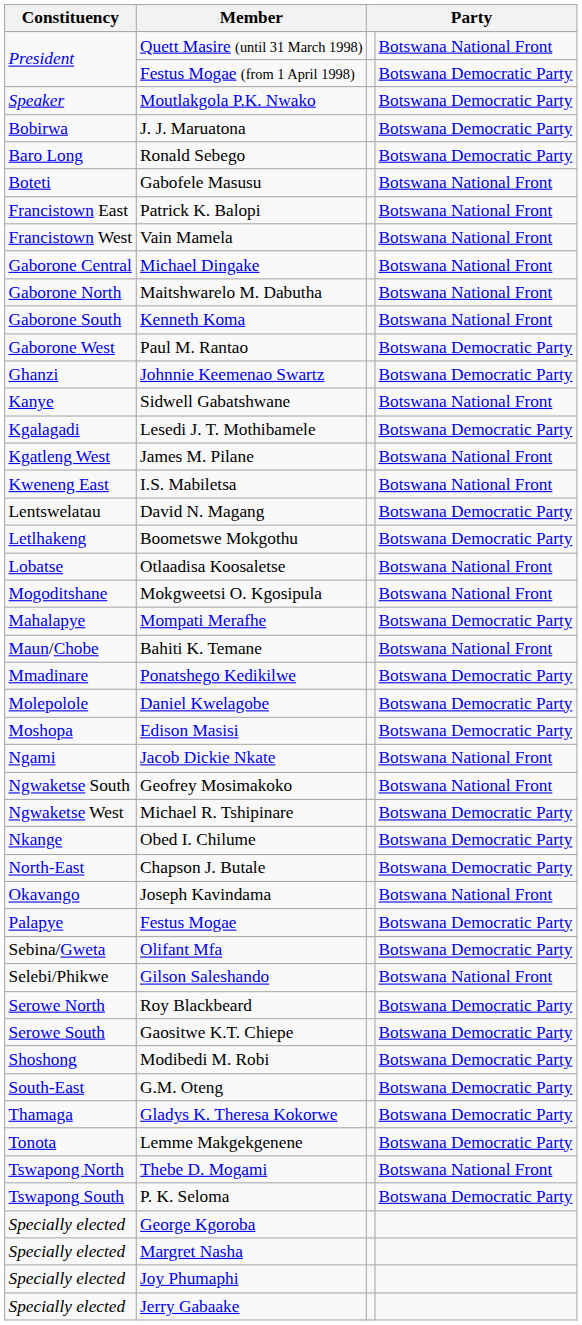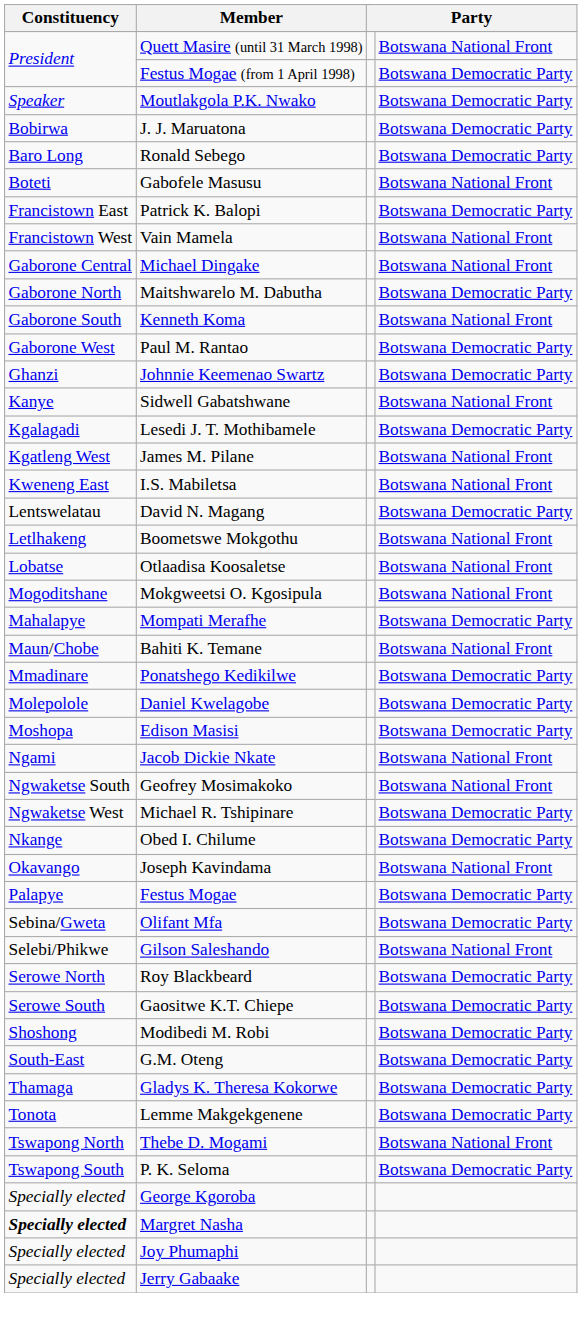 <table class="wikitable sortable">
 <tr>
 <th>Constituency</th>
 <th>Member</th>
 <th colspan=2>Party</th>
 </tr>
 <tr>
 <td rowspan=2><em><a href='#'>President</a></em></td>
 <td><a href='#'>Quett Masire</a> <small>(until 31 March 1998)</small></td>
 <td bgcolor=></td>
 <td><a href='#'>Botswana National Front</a></td>
 </tr>
 <tr>
 <td><a href='#'>Festus Mogae</a> <small>(from 1 April 1998)</small></td>
 <td bgcolor=></td>
 <td><a href='#'>Botswana Democratic Party</a></td>
 </tr>
 <tr>
 <td><a href='#'><em>Speaker</em></a></td>
 <td><a href='#'>Moutlakgola P.K. Nwako</a></td>
 <td bgcolor=></td>
 <td><a href='#'>Botswana Democratic Party</a></td>
 </tr>
 <tr>
 <td><a href='#'>Bobirwa</a></td>
 <td>J. J. Maruatona</td>
 <td bgcolor=></td>
 <td><a href='#'>Botswana Democratic Party</a></td>
 </tr>
 <tr>
 <td><a href='#'>Baro Long</a></td>
 <td>Ronald Sebego</td>
 <td bgcolor=></td>
 <td><a href='#'>Botswana Democratic Party</a></td>
 </tr>
 <tr>
 <td><a href='#'>Boteti</a></td>
 <td>Gabofele Masusu</td>
 <td bgcolor=></td>
 <td><a href='#'>Botswana National Front</a></td>
 </tr>
 <tr>
 <td><a href='#'>Francistown</a> East</td>
 <td>Patrick K. Balopi</td>
 <td bgcolor=></td>
-<td><a href='#'>Botswana National Front</a></td>
+<td><a href='#'>Botswana Democratic Party</a></td>
 </tr>
 <tr>
 <td><a href='#'>Francistown</a> West</td>
 <td>Vain Mamela</td>
 <td bgcolor=></td>
 <td><a href='#'>Botswana National Front</a></td>
 </tr>
 <tr>
 <td><a href='#'>Gaborone Central</a></td>
 <td><a href='#'>Michael Dingake</a></td>
 <td bgcolor=></td>
 <td><a href='#'>Botswana National Front</a></td>
 </tr>
 <tr>
 <td><a href='#'>Gaborone North</a></td>
 <td>Maitshwarelo M. Dabutha</td>
 <td bgcolor=></td>
-<td><a href='#'>Botswana National Front</a></td>
+<td><a href='#'>Botswana Democratic Party</a></td>
 </tr>
 <tr>
 <td><a href='#'>Gaborone South</a></td>
 <td><a href='#'>Kenneth Koma</a></td>
 <td bgcolor=></td>
 <td><a href='#'>Botswana National Front</a></td>
 </tr>
 <tr>
 <td><a href='#'>Gaborone West</a></td>
 <td>Paul M. Rantao</td>
 <td bgcolor=></td>
 <td><a href='#'>Botswana Democratic Party</a></td>
 </tr>
 <tr>
 <td><a href='#'>Ghanzi</a></td>
 <td><a href='#'>Johnnie Keemenao Swartz</a></td>
 <td bgcolor=></td>
 <td><a href='#'>Botswana Democratic Party</a></td>
 </tr>
 <tr>
 <td><a href='#'>Kanye</a></td>
 <td>Sidwell Gabatshwane</td>
 <td bgcolor=></td>
 <td><a href='#'>Botswana National Front</a></td>
 </tr>
 <tr>
 <td><a href='#'>Kgalagadi</a></td>
 <td>Lesedi J. T. Mothibamele</td>
 <td bgcolor=></td>
 <td><a href='#'>Botswana Democratic Party</a></td>
 </tr>
 <tr>
 <td><a href='#'>Kgatleng West</a></td>
 <td>James M. Pilane</td>
 <td bgcolor=></td>
 <td><a href='#'>Botswana National Front</a></td>
 </tr>
 <tr>
 <td><a href='#'>Kweneng East</a></td>
 <td>I.S. Mabiletsa</td>
 <td bgcolor=></td>
 <td><a href='#'>Botswana National Front</a></td>
 </tr>
 <tr>
 <td>Lentswelatau</td>
 <td>David N. Magang</td>
 <td bgcolor=></td>
 <td><a href='#'>Botswana Democratic Party</a></td>
 </tr>
 <tr>
 <td><a href='#'>Letlhakeng</a></td>
 <td>Boometswe Mokgothu</td>
 <td bgcolor=></td>
-<td><a href='#'>Botswana Democratic Party</a></td>
+<td><a href='#'>Botswana National Front</a></td>
 </tr>
 <tr>
 <td><a href='#'>Lobatse</a></td>
 <td>Otlaadisa Koosaletse</td>
 <td bgcolor=></td>
 <td><a href='#'>Botswana National Front</a></td>
 </tr>
 <tr>
 <td><a href='#'>Mogoditshane</a></td>
 <td>Mokgweetsi O. Kgosipula</td>
 <td bgcolor=></td>
 <td><a href='#'>Botswana National Front</a></td>
 </tr>
 <tr>
 <td><a href='#'>Mahalapye</a></td>
 <td><a href='#'>Mompati Merafhe</a></td>
 <td bgcolor=></td>
 <td><a href='#'>Botswana Democratic Party</a></td>
 </tr>
 <tr>
 <td><a href='#'>Maun</a>/<a href='#'>Chobe</a></td>
 <td>Bahiti K. Temane</td>
 <td bgcolor=></td>
 <td><a href='#'>Botswana National Front</a></td>
 </tr>
 <tr>
 <td><a href='#'>Mmadinare</a></td>
 <td><a href='#'>Ponatshego Kedikilwe</a></td>
 <td bgcolor=></td>
 <td><a href='#'>Botswana Democratic Party</a></td>
 </tr>
 <tr>
 <td><a href='#'>Molepolole</a></td>
 <td><a href='#'>Daniel Kwelagobe</a></td>
 <td bgcolor=></td>
 <td><a href='#'>Botswana Democratic Party</a></td>
 </tr>
 <tr>
 <td><a href='#'>Moshopa</a></td>
 <td><a href='#'>Edison Masisi</a></td>
 <td bgcolor=></td>
 <td><a href='#'>Botswana Democratic Party</a></td>
 </tr>
 <tr>
 <td><a href='#'>Ngami</a></td>
 <td><a href='#'>Jacob Dickie Nkate</a></td>
 <td bgcolor=></td>
 <td><a href='#'>Botswana National Front</a></td>
 </tr>
 <tr>
 <td><a href='#'>Ngwaketse</a> South</td>
 <td>Geofrey Mosimakoko</td>
 <td bgcolor=></td>
 <td><a href='#'>Botswana National Front</a></td>
 </tr>
 <tr>
 <td><a href='#'>Ngwaketse</a> West</td>
 <td>Michael R. Tshipinare</td>
 <td bgcolor=></td>
 <td><a href='#'>Botswana Democratic Party</a></td>
 </tr>
 <tr>
 <td><a href='#'>Nkange</a></td>
 <td>Obed I. Chilume</td>
-<td bgcolor=></td>
-<td><a href='#'>Botswana Democratic Party</a></td>
-</tr>
-<tr>
-<td><a href='#'>North-East</a></td>
-<td>Chapson J. Butale</td>
 <td bgcolor=></td>
 <td><a href='#'>Botswana Democratic Party</a></td>
 </tr>
 <tr>
 <td><a href='#'>Okavango</a></td>
 <td>Joseph Kavindama</td>
 <td bgcolor=></td>
 <td><a href='#'>Botswana National Front</a></td>
 </tr>
 <tr>
 <td><a href='#'>Palapye</a></td>
 <td><a href='#'>Festus Mogae</a></td>
 <td bgcolor=></td>
 <td><a href='#'>Botswana Democratic Party</a></td>
 </tr>
 <tr>
 <td>Sebina/<a href='#'>Gweta</a></td>
 <td><a href='#'>Olifant Mfa</a></td>
 <td bgcolor=></td>
 <td><a href='#'>Botswana Democratic Party</a></td>
 </tr>
 <tr>
 <td>Selebi/Phikwe</td>
 <td><a href='#'>Gilson Saleshando</a></td>
 <td bgcolor=></td>
 <td><a href='#'>Botswana National Front</a></td>
 </tr>
 <tr>
 <td><a href='#'>Serowe North</a></td>
 <td>Roy Blackbeard</td>
 <td bgcolor=></td>
 <td><a href='#'>Botswana Democratic Party</a></td>
 </tr>
 <tr>
 <td><a href='#'>Serowe South</a></td>
 <td>Gaositwe K.T. Chiepe</td>
 <td bgcolor=></td>
 <td><a href='#'>Botswana Democratic Party</a></td>
 </tr>
 <tr>
 <td><a href='#'>Shoshong</a></td>
 <td>Modibedi M. Robi</td>
 <td bgcolor=></td>
 <td><a href='#'>Botswana Democratic Party</a></td>
 </tr>
 <tr>
 <td><a href='#'>South-East</a></td>
 <td>G.M. Oteng</td>
 <td bgcolor=></td>
 <td><a href='#'>Botswana Democratic Party</a></td>
 </tr>
 <tr>
 <td><a href='#'>Thamaga</a></td>
 <td><a href='#'>Gladys K. Theresa Kokorwe</a></td>
 <td bgcolor=></td>
 <td><a href='#'>Botswana Democratic Party</a></td>
 </tr>
 <tr>
 <td><a href='#'>Tonota</a></td>
 <td>Lemme Makgekgenene</td>
 <td bgcolor=></td>
 <td><a href='#'>Botswana Democratic Party</a></td>
 </tr>
 <tr>
 <td><a href='#'>Tswapong North</a></td>
 <td><a href='#'>Thebe D. Mogami</a></td>
 <td bgcolor=></td>
 <td><a href='#'>Botswana National Front</a></td>
 </tr>
 <tr>
 <td><a href='#'>Tswapong South</a></td>
 <td>P. K. Seloma</td>
 <td bgcolor=></td>
 <td><a href='#'>Botswana Democratic Party</a></td>
 </tr>
 <tr>
 <td><em>Specially elected</em></td>
 <td><a href='#'>George Kgoroba</a></td>
 <td></td>
 <td></td>
 </tr>
 <tr>
-<td><em>Specially elected</em></td>
+<td><strong><em>Specially elected</em></strong></td>
 <td><a href='#'>Margret Nasha</a></td>
 <td></td>
 <td></td>
 </tr>
 <tr>
 <td><em>Specially elected</em></td>
 <td><a href='#'>Joy Phumaphi</a></td>
 <td></td>
 <td></td>
 </tr>
 <tr>
 <td><em>Specially elected</em></td>
 <td><a href='#'>Jerry Gabaake</a></td>
 <td></td>
 <td></td>
 </tr>
 </table>
